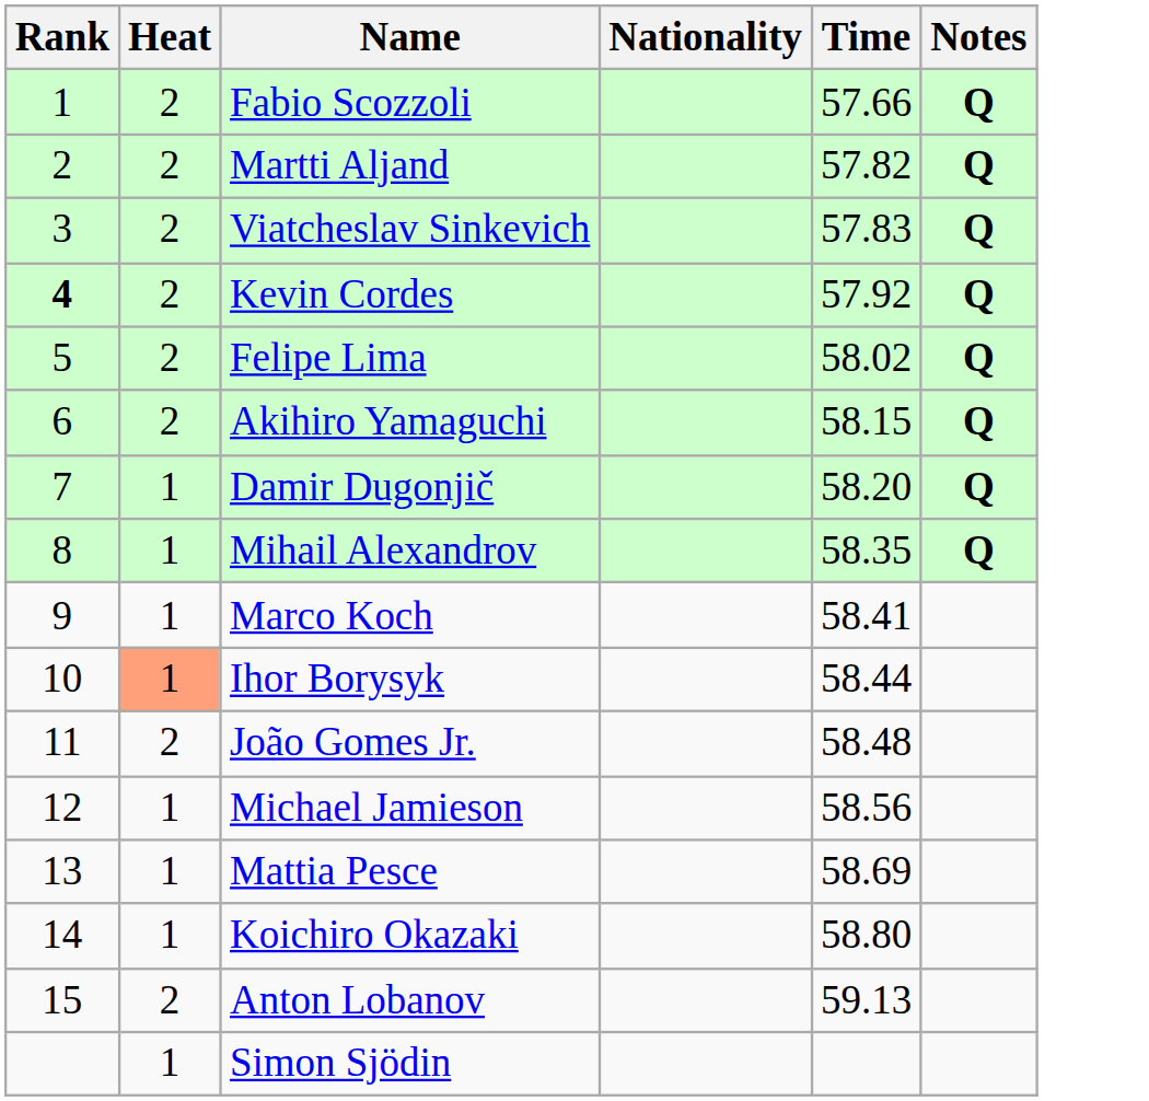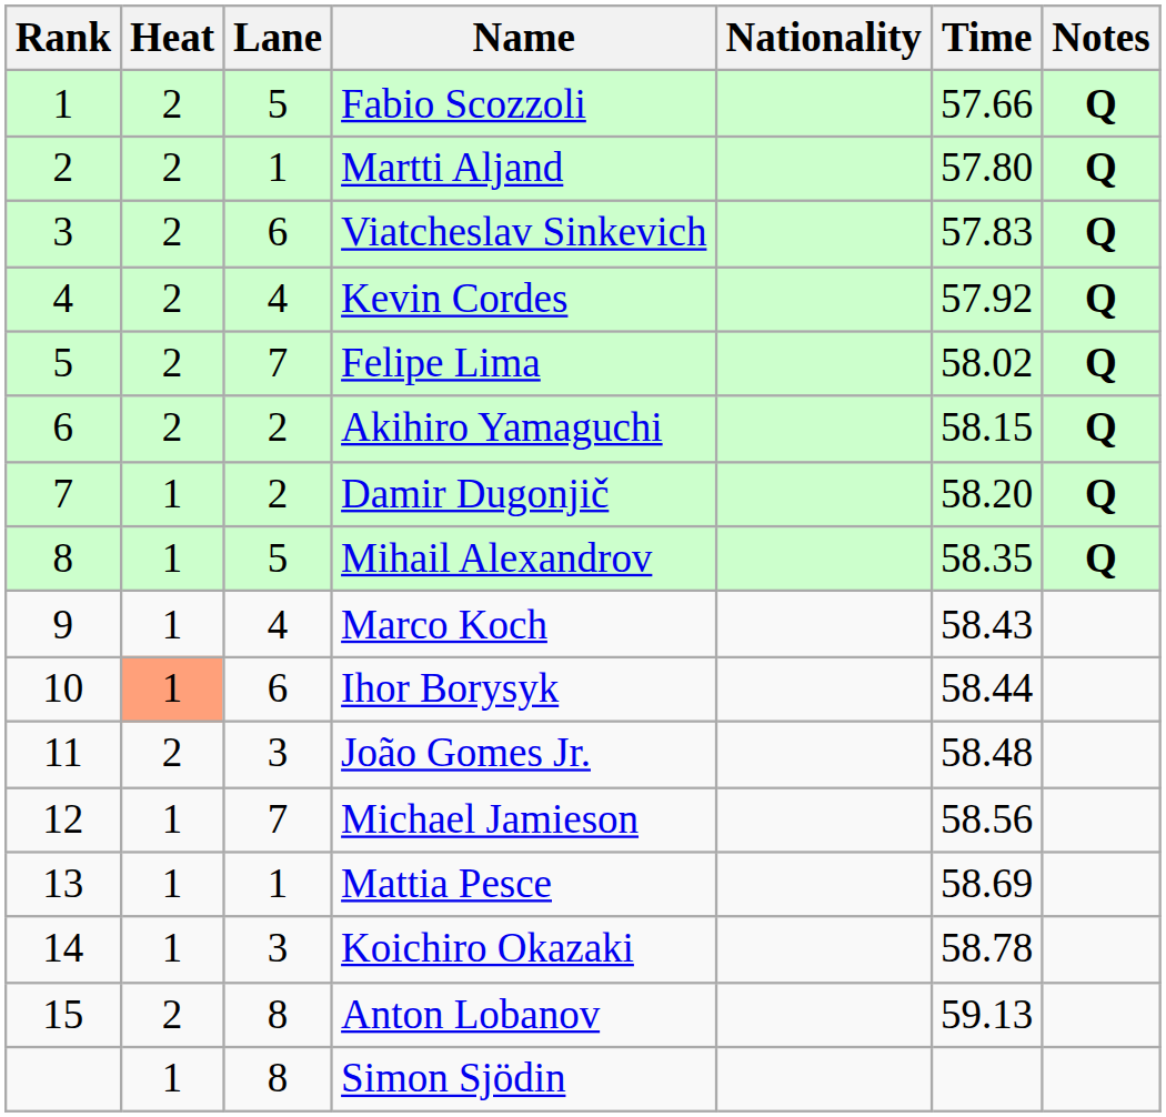 <table class="wikitable sortable" style="text-align:center">
 <tr>
 <th>Rank</th>
 <th>Heat</th>
+<th>Lane</th>
 <th>Name</th>
 <th>Nationality</th>
 <th>Time</th>
 <th>Notes</th>
 </tr>
 <tr bgcolor=ccffcc>
 <td>1</td>
 <td>2</td>
+<td>5</td>
 <td align=left><a href='#'>Fabio Scozzoli</a></td>
 <td align=left></td>
 <td>57.66</td>
 <td><strong>Q</strong></td>
 </tr>
 <tr bgcolor=ccffcc>
 <td>2</td>
 <td>2</td>
+<td>1</td>
 <td align=left><a href='#'>Martti Aljand</a></td>
 <td align=left></td>
-<td>57.82</td>
+<td>57.80</td>
 <td><strong>Q</strong></td>
 </tr>
 <tr bgcolor=ccffcc>
 <td>3</td>
 <td>2</td>
+<td>6</td>
 <td align=left><a href='#'>Viatcheslav Sinkevich</a></td>
 <td align=left></td>
 <td>57.83</td>
 <td><strong>Q</strong></td>
 </tr>
 <tr bgcolor=ccffcc>
-<td><strong>4</strong></td>
+<td>4</td>
 <td>2</td>
+<td>4</td>
 <td align=left><a href='#'>Kevin Cordes</a></td>
 <td align=left></td>
 <td>57.92</td>
 <td><strong>Q</strong></td>
 </tr>
 <tr bgcolor=ccffcc>
 <td>5</td>
 <td>2</td>
+<td>7</td>
 <td align=left><a href='#'>Felipe Lima</a></td>
 <td align=left></td>
 <td>58.02</td>
 <td><strong>Q</strong></td>
 </tr>
 <tr bgcolor=ccffcc>
 <td>6</td>
+<td>2</td>
 <td>2</td>
 <td align=left><a href='#'>Akihiro Yamaguchi</a></td>
 <td align=left></td>
 <td>58.15</td>
 <td><strong>Q</strong></td>
 </tr>
 <tr bgcolor=ccffcc>
 <td>7</td>
 <td>1</td>
+<td>2</td>
 <td align=left><a href='#'>Damir Dugonjič</a></td>
 <td align=left></td>
 <td>58.20</td>
 <td><strong>Q</strong></td>
 </tr>
 <tr bgcolor=ccffcc>
 <td>8</td>
 <td>1</td>
+<td>5</td>
 <td align=left><a href='#'>Mihail Alexandrov</a></td>
 <td align=left></td>
 <td>58.35</td>
 <td><strong>Q</strong></td>
 </tr>
 <tr>
 <td>9</td>
 <td>1</td>
+<td>4</td>
 <td align=left><a href='#'>Marco Koch</a></td>
 <td align=left></td>
-<td>58.41</td>
+<td>58.43</td>
 <td></td>
 </tr>
 <tr>
 <td>10</td>
 <td style="background: lightsalmon;">1</td>
+<td>6</td>
 <td align=left><a href='#'>Ihor Borysyk</a></td>
 <td align=left></td>
 <td>58.44</td>
 <td></td>
 </tr>
 <tr>
 <td>11</td>
 <td>2</td>
+<td>3</td>
 <td align=left><a href='#'>João Gomes Jr.</a></td>
 <td align=left></td>
 <td>58.48</td>
 <td></td>
 </tr>
 <tr>
 <td>12</td>
 <td>1</td>
+<td>7</td>
 <td align=left><a href='#'>Michael Jamieson</a></td>
 <td align=left></td>
 <td>58.56</td>
 <td></td>
 </tr>
 <tr>
 <td>13</td>
+<td>1</td>
 <td>1</td>
 <td align=left><a href='#'>Mattia Pesce</a></td>
 <td align=left></td>
 <td>58.69</td>
 <td></td>
 </tr>
 <tr>
 <td>14</td>
 <td>1</td>
+<td>3</td>
 <td align=left><a href='#'>Koichiro Okazaki</a></td>
 <td align=left></td>
-<td>58.80</td>
+<td>58.78</td>
 <td></td>
 </tr>
 <tr>
 <td>15</td>
 <td>2</td>
+<td>8</td>
 <td align=left><a href='#'>Anton Lobanov</a></td>
 <td align=left></td>
 <td>59.13</td>
 <td></td>
 </tr>
 <tr>
 <td></td>
 <td>1</td>
+<td>8</td>
 <td align=left><a href='#'>Simon Sjödin</a></td>
 <td align=left></td>
 <td></td>
 <td></td>
 </tr>
 </table>
